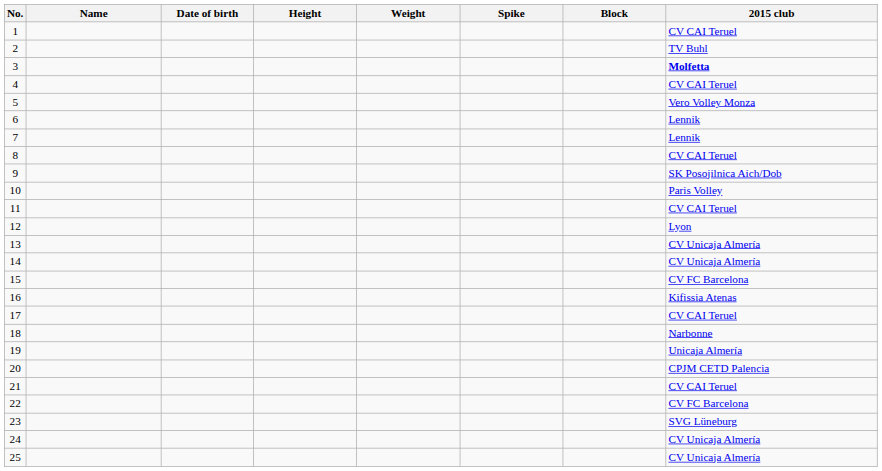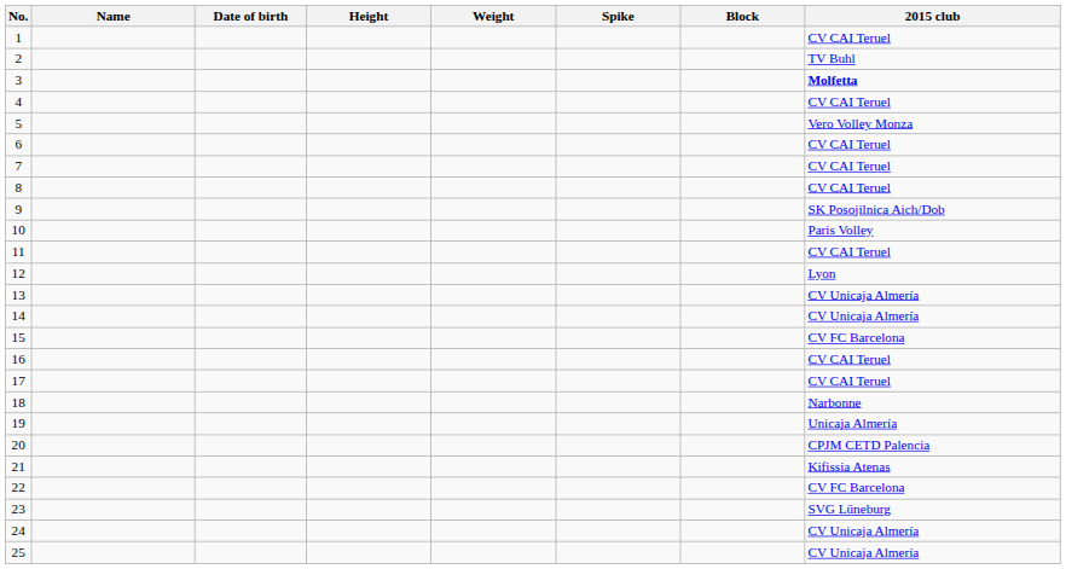 <table class="wikitable sortable" style="font-size:100%; text-align:center;">
 <tr>
 <th>No.</th>
 <th style="width:12em">Name</th>
 <th style="width:8em">Date of birth</th>
 <th style="width:9em">Height</th>
 <th style="width:9em">Weight</th>
 <th style="width:9em">Spike</th>
 <th style="width:9em">Block</th>
 <th style="width:19em">2015 club</th>
 </tr>
 <tr>
 <td>1</td>
 <td align=left></td>
 <td align=right></td>
 <td></td>
 <td></td>
 <td></td>
 <td></td>
 <td align=left><a href='#'>CV CAI Teruel</a></td>
 </tr>
 <tr>
 <td>2</td>
 <td align=left></td>
 <td align=right></td>
 <td></td>
 <td></td>
 <td></td>
 <td></td>
 <td align=left><a href='#'>TV Buhl</a></td>
 </tr>
 <tr>
 <td>3</td>
 <td align=left></td>
 <td align=right></td>
 <td></td>
 <td></td>
 <td></td>
 <td></td>
 <td align=left><strong><a href='#'>Molfetta</a></strong></td>
 </tr>
 <tr>
 <td>4</td>
 <td align=left></td>
 <td align=right></td>
 <td></td>
 <td></td>
 <td></td>
 <td></td>
 <td align=left><a href='#'>CV CAI Teruel</a></td>
 </tr>
 <tr>
 <td>5</td>
 <td align=left></td>
 <td align=right></td>
 <td></td>
 <td></td>
 <td></td>
 <td></td>
 <td align=left><a href='#'>Vero Volley Monza</a></td>
 </tr>
 <tr>
 <td>6</td>
 <td align=left></td>
 <td align=right></td>
 <td></td>
 <td></td>
 <td></td>
 <td></td>
-<td align=left><a href='#'>Lennik</a></td>
+<td align=left><a href='#'>CV CAI Teruel</a></td>
 </tr>
 <tr>
 <td>7</td>
 <td align=left></td>
 <td align=right></td>
 <td></td>
 <td></td>
 <td></td>
 <td></td>
-<td align=left><a href='#'>Lennik</a></td>
+<td align=left><a href='#'>CV CAI Teruel</a></td>
 </tr>
 <tr>
 <td>8</td>
 <td align=left></td>
 <td align=right></td>
 <td></td>
 <td></td>
 <td></td>
 <td></td>
 <td align=left><a href='#'>CV CAI Teruel</a></td>
 </tr>
 <tr>
 <td>9</td>
 <td align=left></td>
 <td align=right></td>
 <td></td>
 <td></td>
 <td></td>
 <td></td>
 <td align=left><a href='#'>SK Posojilnica Aich/Dob</a></td>
 </tr>
 <tr>
 <td>10</td>
 <td align=left></td>
 <td align=right></td>
 <td></td>
 <td></td>
 <td></td>
 <td></td>
 <td align=left><a href='#'>Paris Volley</a></td>
 </tr>
 <tr>
 <td>11</td>
 <td align=left></td>
 <td align=right></td>
 <td></td>
 <td></td>
 <td></td>
 <td></td>
 <td align=left><a href='#'>CV CAI Teruel</a></td>
 </tr>
 <tr>
 <td>12</td>
 <td align=left></td>
 <td align=right></td>
 <td></td>
 <td></td>
 <td></td>
 <td></td>
 <td align=left><a href='#'>Lyon</a></td>
 </tr>
 <tr>
 <td>13</td>
 <td align=left></td>
 <td align=right></td>
 <td></td>
 <td></td>
 <td></td>
 <td></td>
 <td align=left><a href='#'>CV Unicaja Almería</a></td>
 </tr>
 <tr>
 <td>14</td>
 <td align=left></td>
 <td align=right></td>
 <td></td>
 <td></td>
 <td></td>
 <td></td>
 <td align=left><a href='#'>CV Unicaja Almería</a></td>
 </tr>
 <tr>
 <td>15</td>
 <td align=left></td>
 <td align=right></td>
 <td></td>
 <td></td>
 <td></td>
 <td></td>
 <td align=left><a href='#'>CV FC Barcelona</a></td>
 </tr>
 <tr>
 <td>16</td>
 <td align=left></td>
 <td align=right></td>
 <td></td>
 <td></td>
 <td></td>
 <td></td>
-<td align=left><a href='#'>Kifissia Atenas</a></td>
+<td align=left><a href='#'>CV CAI Teruel</a></td>
 </tr>
 <tr>
 <td>17</td>
 <td align=left></td>
 <td align=right></td>
 <td></td>
 <td></td>
 <td></td>
 <td></td>
 <td align=left><a href='#'>CV CAI Teruel</a></td>
 </tr>
 <tr>
 <td>18</td>
 <td align=left></td>
 <td align=right></td>
 <td></td>
 <td></td>
 <td></td>
 <td></td>
 <td align=left><a href='#'>Narbonne</a></td>
 </tr>
 <tr>
 <td>19</td>
 <td align=left></td>
 <td align=right></td>
 <td></td>
 <td></td>
 <td></td>
 <td></td>
 <td align=left><a href='#'>Unicaja Almería</a></td>
 </tr>
 <tr>
 <td>20</td>
 <td align=left></td>
 <td align=right></td>
 <td></td>
 <td></td>
 <td></td>
 <td></td>
 <td align=left><a href='#'>CPJM CETD Palencia</a></td>
 </tr>
 <tr>
 <td>21</td>
 <td align=left></td>
 <td align=right></td>
 <td></td>
 <td></td>
 <td></td>
 <td></td>
-<td align=left><a href='#'>CV CAI Teruel</a></td>
+<td align=left><a href='#'>Kifissia Atenas</a></td>
 </tr>
 <tr>
 <td>22</td>
 <td align=left></td>
 <td align=right></td>
 <td></td>
 <td></td>
 <td></td>
 <td></td>
 <td align=left><a href='#'>CV FC Barcelona</a></td>
 </tr>
 <tr>
 <td>23</td>
 <td align=left></td>
 <td align=right></td>
 <td></td>
 <td></td>
 <td></td>
 <td></td>
 <td align=left><a href='#'>SVG Lüneburg</a></td>
 </tr>
 <tr>
 <td>24</td>
 <td align=left></td>
 <td align=right></td>
 <td></td>
 <td></td>
 <td></td>
 <td></td>
 <td align=left><a href='#'>CV Unicaja Almería</a></td>
 </tr>
 <tr>
 <td>25</td>
 <td align=left></td>
 <td align=right></td>
 <td></td>
 <td></td>
 <td></td>
 <td></td>
 <td align=left><a href='#'>CV Unicaja Almería</a></td>
 </tr>
 </table>
